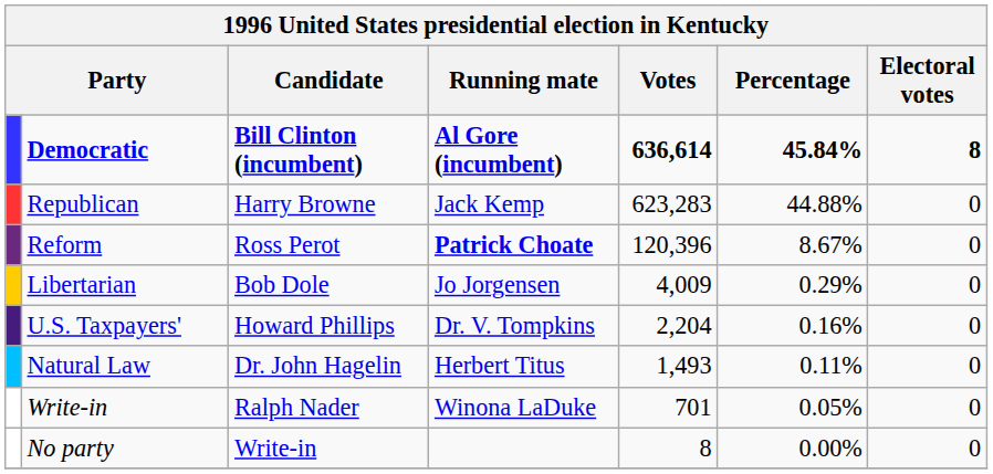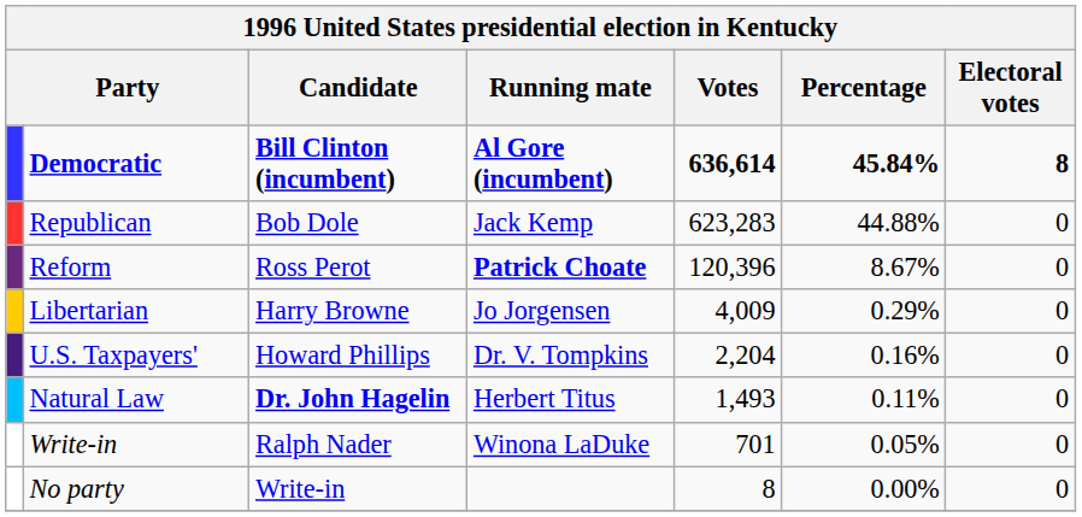 <table class="wikitable" style="font-size: 95%;">
 <tr>
 <th colspan="7">1996 United States presidential election in Kentucky</th>
 </tr>
 <tr>
 <th colspan="2" style="width: 13em">Party</th>
 <th style="width: 11em">Candidate</th>
 <th style="width: 10em">Running mate</th>
 <th style="width: 4em">Votes</th>
 <th style="width: 7em">Percentage</th>
 <th style="width: 5em">Electoral votes</th>
 </tr>
 <tr>
 <th style="background-color:#3333FF; width: 3px"></th>
 <td style="width: 130px"><strong><a href='#'>Democratic</a></strong></td>
 <td><strong><a href='#'>Bill Clinton</a> (<a href='#'>incumbent</a>)</strong></td>
 <td><strong><a href='#'>Al Gore</a> (<a href='#'>incumbent</a>)</strong></td>
 <td align="right"><strong>636,614</strong></td>
 <td align="right"><strong>45.84%</strong></td>
 <td align="right"><strong>8</strong></td>
 </tr>
 <tr>
 <th style="background-color:#FF3333; width: 3px"></th>
 <td style="width: 130px"><a href='#'>Republican</a></td>
-<td><a href='#'>Harry Browne</a></td>
+<td><a href='#'>Bob Dole</a></td>
 <td><a href='#'>Jack Kemp</a></td>
 <td align="right">623,283</td>
 <td align="right">44.88%</td>
 <td align="right">0</td>
 </tr>
 <tr>
 <th style="background-color:#6A287E; width: 3px"></th>
 <td style="width: 130px"><a href='#'>Reform</a></td>
 <td><a href='#'>Ross Perot</a></td>
 <td><strong><a href='#'>Patrick Choate</a></strong></td>
 <td align="right">120,396</td>
 <td align="right">8.67%</td>
 <td align="right">0</td>
 </tr>
 <tr>
 <th style="background-color:#FFCC00; width: 3px"></th>
 <td style="width: 130px"><a href='#'>Libertarian</a></td>
-<td><a href='#'>Bob Dole</a></td>
+<td><a href='#'>Harry Browne</a></td>
 <td><a href='#'>Jo Jorgensen</a></td>
 <td align="right">4,009</td>
 <td align="right">0.29%</td>
 <td align="right">0</td>
 </tr>
 <tr>
 <th style="background-color:#461B7E; width: 3px"></th>
 <td style="width: 130px"><a href='#'>U.S. Taxpayers'</a></td>
 <td><a href='#'>Howard Phillips</a></td>
 <td><a href='#'>Dr. V. Tompkins</a></td>
 <td align="right">2,204</td>
 <td align="right">0.16%</td>
 <td align="right">0</td>
 </tr>
 <tr>
 <th style="background-color:#00BFFF; width: 3px"></th>
 <td style="width: 130px"><a href='#'>Natural Law</a></td>
-<td><a href='#'>Dr. John Hagelin</a></td>
+<td><strong><a href='#'>Dr. John Hagelin</a></strong></td>
 <td><a href='#'>Herbert Titus</a></td>
 <td align="right">1,493</td>
 <td align="right">0.11%</td>
 <td align="right">0</td>
 </tr>
 <tr>
 <th style="background-color:#FFFFFF; width: 3px"></th>
 <td style="width: 130px"><em>Write-in</em></td>
 <td><a href='#'>Ralph Nader</a></td>
 <td><a href='#'>Winona LaDuke</a></td>
 <td align="right">701</td>
 <td align="right">0.05%</td>
 <td align="right">0</td>
 </tr>
 <tr>
 <th style="background-color:#FFFFFF; width: 3px"></th>
 <td style="width: 130px"><em>No party</em></td>
 <td><a href='#'>Write-in</a></td>
 <td></td>
 <td align="right">8</td>
 <td align="right">0.00%</td>
 <td align="right">0</td>
 </tr>
 <tr>
 </tr>
 </table>
